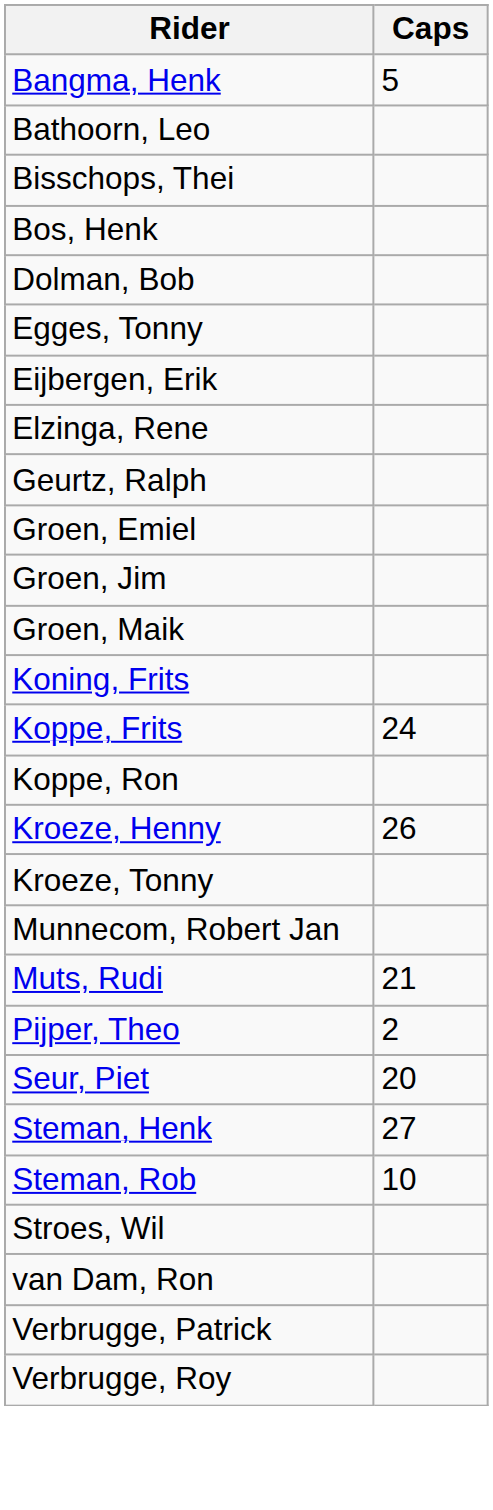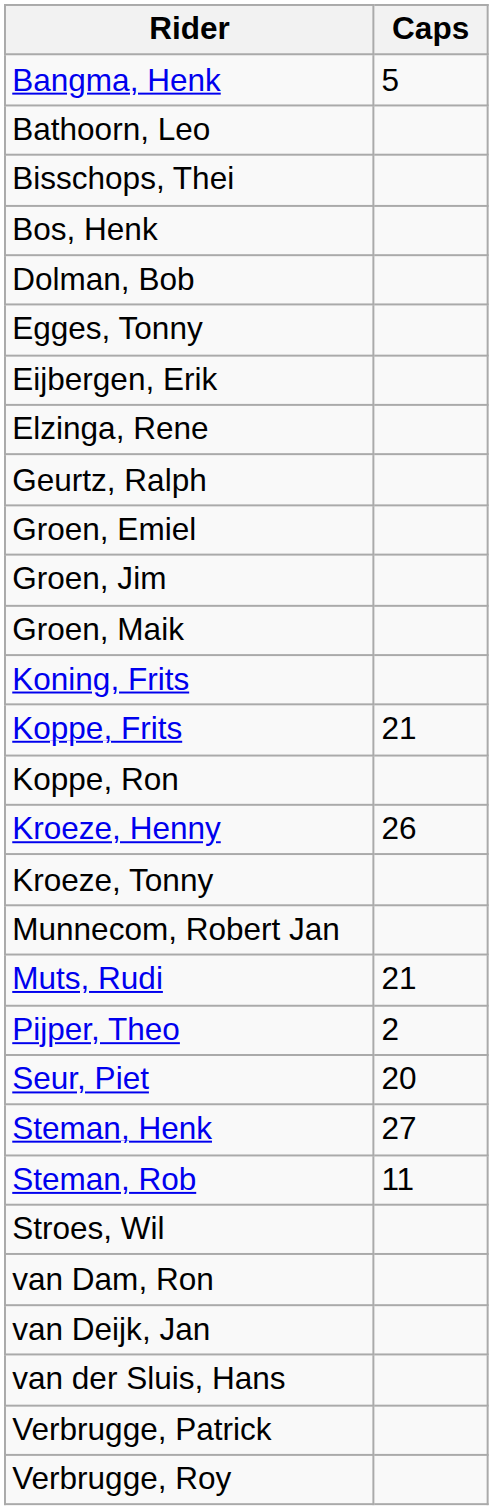 <table class="sortable wikitable">
 <tr>
 <th width="180">Rider</th>
 <th width="50">Caps</th>
 </tr>
 <tr>
 <td><a href='#'>Bangma, Henk</a></td>
 <td>5</td>
 </tr>
 <tr>
 <td>Bathoorn, Leo</td>
 <td></td>
 </tr>
 <tr>
 <td>Bisschops, Thei</td>
 <td></td>
 </tr>
 <tr>
 <td>Bos, Henk</td>
 <td></td>
 </tr>
 <tr>
 <td>Dolman, Bob</td>
 <td></td>
 </tr>
 <tr>
 <td>Egges, Tonny</td>
 <td></td>
 </tr>
 <tr>
 <td>Eijbergen, Erik</td>
 <td></td>
 </tr>
 <tr>
 <td>Elzinga, Rene</td>
 <td></td>
 </tr>
 <tr>
 <td>Geurtz, Ralph</td>
 <td></td>
 </tr>
 <tr>
 <td>Groen, Emiel</td>
 <td></td>
 </tr>
 <tr>
 <td>Groen, Jim</td>
 <td></td>
 </tr>
 <tr>
 <td>Groen, Maik</td>
 <td></td>
 </tr>
 <tr>
 <td><a href='#'>Koning, Frits</a></td>
 <td></td>
 </tr>
 <tr>
 <td><a href='#'>Koppe, Frits</a></td>
-<td>24</td>
+<td>21</td>
 </tr>
 <tr>
 <td>Koppe, Ron</td>
 <td></td>
 </tr>
 <tr>
 <td><a href='#'>Kroeze, Henny</a></td>
 <td>26</td>
 </tr>
 <tr>
 <td>Kroeze, Tonny</td>
 <td></td>
 </tr>
 <tr>
 <td>Munnecom, Robert Jan</td>
 <td></td>
 </tr>
 <tr>
 <td><a href='#'>Muts, Rudi</a></td>
 <td>21</td>
 </tr>
 <tr>
 <td><a href='#'>Pijper, Theo</a></td>
 <td>2</td>
 </tr>
 <tr>
 <td><a href='#'>Seur, Piet</a></td>
 <td>20</td>
 </tr>
 <tr>
 <td><a href='#'>Steman, Henk</a></td>
 <td>27</td>
 </tr>
 <tr>
 <td><a href='#'>Steman, Rob</a></td>
-<td>10</td>
+<td>11</td>
 </tr>
 <tr>
 <td>Stroes, Wil</td>
 <td></td>
 </tr>
 <tr>
 <td>van Dam, Ron</td>
+<td></td>
+</tr>
+<tr>
+<td>van Deijk, Jan</td>
+<td></td>
+</tr>
+<tr>
+<td>van der Sluis, Hans</td>
 <td></td>
 </tr>
 <tr>
 <td>Verbrugge, Patrick</td>
 <td></td>
 </tr>
 <tr>
 <td>Verbrugge, Roy</td>
 <td></td>
 </tr>
 </table>
